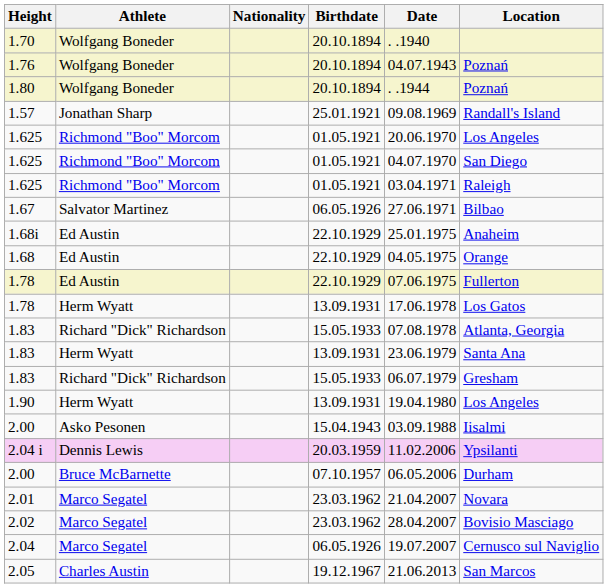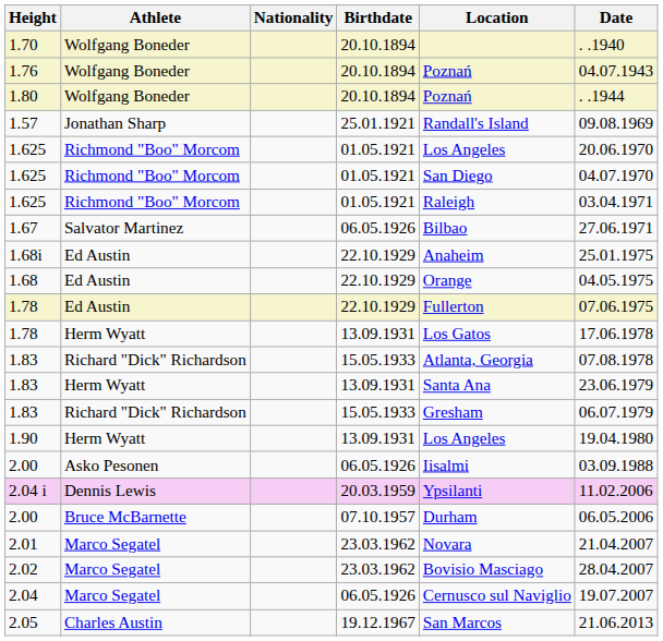 <table class="wikitable">
 <tr>
 <th>Height</th>
 <th>Athlete</th>
 <th>Nationality</th>
 <th>Birthdate</th>
+<th>Location</th>
 <th>Date</th>
-<th>Location</th>
 </tr>
 <tr style="background:#f6f5ce;">
 <td>1.70</td>
 <td>Wolfgang Boneder</td>
 <td></td>
 <td>20.10.1894</td>
+<td></td>
 <td>. .1940</td>
-<td></td>
 </tr>
 <tr style="background:#f6f5ce;">
 <td>1.76</td>
 <td>Wolfgang Boneder</td>
 <td></td>
 <td>20.10.1894</td>
+<td><a href='#'>Poznań</a></td>
 <td>04.07.1943</td>
-<td><a href='#'>Poznań</a></td>
 </tr>
 <tr style="background:#f6f5ce;">
 <td>1.80</td>
 <td>Wolfgang Boneder</td>
 <td></td>
 <td>20.10.1894</td>
+<td><a href='#'>Poznań</a></td>
 <td>.  .1944</td>
-<td><a href='#'>Poznań</a></td>
 </tr>
 <tr>
 <td>1.57</td>
 <td>Jonathan Sharp</td>
 <td></td>
 <td>25.01.1921</td>
+<td><a href='#'>Randall's Island</a></td>
 <td>09.08.1969</td>
-<td><a href='#'>Randall's Island</a></td>
 </tr>
 <tr>
 <td>1.625</td>
 <td><a href='#'>Richmond "Boo" Morcom</a></td>
 <td></td>
 <td>01.05.1921</td>
+<td><a href='#'>Los Angeles</a></td>
 <td>20.06.1970</td>
-<td><a href='#'>Los Angeles</a></td>
 </tr>
 <tr>
 <td>1.625</td>
 <td><a href='#'>Richmond "Boo" Morcom</a></td>
 <td></td>
 <td>01.05.1921</td>
+<td><a href='#'>San Diego</a></td>
 <td>04.07.1970</td>
-<td><a href='#'>San Diego</a></td>
 </tr>
 <tr>
 <td>1.625</td>
 <td><a href='#'>Richmond "Boo" Morcom</a></td>
 <td></td>
 <td>01.05.1921</td>
+<td><a href='#'>Raleigh</a></td>
 <td>03.04.1971</td>
-<td><a href='#'>Raleigh</a></td>
 </tr>
 <tr>
 <td>1.67</td>
 <td>Salvator Martinez</td>
 <td></td>
 <td>06.05.1926</td>
+<td><a href='#'>Bilbao</a></td>
 <td>27.06.1971</td>
-<td><a href='#'>Bilbao</a></td>
 </tr>
 <tr>
 <td>1.68i</td>
 <td>Ed Austin</td>
 <td></td>
 <td>22.10.1929</td>
+<td><a href='#'>Anaheim</a></td>
 <td>25.01.1975</td>
-<td><a href='#'>Anaheim</a></td>
 </tr>
 <tr>
 <td>1.68</td>
 <td>Ed Austin</td>
 <td></td>
 <td>22.10.1929</td>
+<td><a href='#'>Orange</a></td>
 <td>04.05.1975</td>
-<td><a href='#'>Orange</a></td>
 </tr>
 <tr style="background:#f6f5ce;">
 <td>1.78</td>
 <td>Ed Austin</td>
 <td></td>
 <td>22.10.1929</td>
+<td><a href='#'>Fullerton</a></td>
 <td>07.06.1975</td>
-<td><a href='#'>Fullerton</a></td>
 </tr>
 <tr>
 <td>1.78</td>
 <td>Herm Wyatt</td>
 <td></td>
 <td>13.09.1931</td>
+<td><a href='#'>Los Gatos</a></td>
 <td>17.06.1978</td>
-<td><a href='#'>Los Gatos</a></td>
 </tr>
 <tr>
 <td>1.83</td>
 <td>Richard "Dick" Richardson</td>
 <td></td>
 <td>15.05.1933</td>
+<td><a href='#'>Atlanta, Georgia</a></td>
 <td>07.08.1978</td>
-<td><a href='#'>Atlanta, Georgia</a></td>
 </tr>
 <tr>
 <td>1.83</td>
 <td>Herm Wyatt</td>
 <td></td>
 <td>13.09.1931</td>
+<td><a href='#'>Santa Ana</a></td>
 <td>23.06.1979</td>
-<td><a href='#'>Santa Ana</a></td>
 </tr>
 <tr>
 <td>1.83</td>
 <td>Richard "Dick" Richardson</td>
 <td></td>
 <td>15.05.1933</td>
+<td><a href='#'>Gresham</a></td>
 <td>06.07.1979</td>
-<td><a href='#'>Gresham</a></td>
 </tr>
 <tr>
 <td>1.90</td>
 <td>Herm Wyatt</td>
 <td></td>
 <td>13.09.1931</td>
+<td><a href='#'>Los Angeles</a></td>
 <td>19.04.1980</td>
-<td><a href='#'>Los Angeles</a></td>
 </tr>
 <tr>
 <td>2.00</td>
 <td>Asko Pesonen</td>
 <td></td>
-<td>15.04.1943</td>
+<td>06.05.1926</td>
+<td><a href='#'>Iisalmi</a></td>
 <td>03.09.1988</td>
-<td><a href='#'>Iisalmi</a></td>
 </tr>
 <tr style="background:#f6cef5;">
 <td>2.04 i</td>
 <td>Dennis Lewis</td>
 <td></td>
 <td>20.03.1959</td>
+<td><a href='#'>Ypsilanti</a></td>
 <td>11.02.2006</td>
-<td><a href='#'>Ypsilanti</a></td>
 </tr>
 <tr>
 <td>2.00</td>
 <td><a href='#'>Bruce McBarnette</a></td>
 <td></td>
 <td>07.10.1957</td>
+<td><a href='#'>Durham</a></td>
 <td>06.05.2006</td>
-<td><a href='#'>Durham</a></td>
 </tr>
 <tr>
 <td>2.01</td>
 <td><a href='#'>Marco Segatel</a></td>
 <td></td>
 <td>23.03.1962</td>
+<td><a href='#'>Novara</a></td>
 <td>21.04.2007</td>
-<td><a href='#'>Novara</a></td>
 </tr>
 <tr>
 <td>2.02</td>
 <td><a href='#'>Marco Segatel</a></td>
 <td></td>
 <td>23.03.1962</td>
+<td><a href='#'>Bovisio Masciago</a></td>
 <td>28.04.2007</td>
-<td><a href='#'>Bovisio Masciago</a></td>
 </tr>
 <tr>
 <td>2.04</td>
 <td><a href='#'>Marco Segatel</a></td>
 <td></td>
 <td>06.05.1926</td>
+<td><a href='#'>Cernusco sul Naviglio</a></td>
 <td>19.07.2007</td>
-<td><a href='#'>Cernusco sul Naviglio</a></td>
 </tr>
 <tr>
 <td>2.05</td>
 <td><a href='#'>Charles Austin</a></td>
 <td></td>
 <td>19.12.1967</td>
+<td><a href='#'>San Marcos</a></td>
 <td>21.06.2013</td>
-<td><a href='#'>San Marcos</a></td>
 </tr>
 </table>
